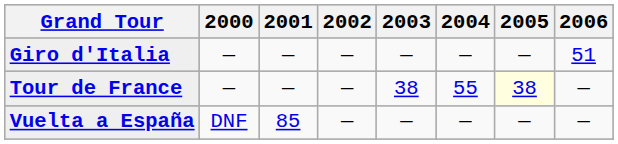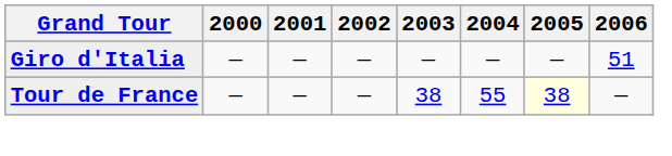 <table class="wikitable plainrowheaders">
 <tr>
 <th scope="col"><a href='#'>Grand Tour</a></th>
 <th scope="col">2000</th>
 <th scope="col">2001</th>
 <th scope="col">2002</th>
 <th scope="col">2003</th>
 <th scope="col">2004</th>
 <th scope="col">2005</th>
 <th scope="col">2006</th>
 </tr>
 <tr style="text-align:center;">
 <td style="text-align:left; background:#efefef;"> <strong><a href='#'>Giro d'Italia</a></strong></td>
 <td>—</td>
 <td>—</td>
 <td>—</td>
 <td>—</td>
 <td>—</td>
 <td>—</td>
 <td style="text-align:center;"><a href='#'>51</a></td>
 </tr>
 <tr style="text-align:center;">
 <td style="text-align:left; background:#efefef;"> <strong><a href='#'>Tour de France</a></strong></td>
 <td>—</td>
 <td>—</td>
 <td>—</td>
 <td style="text-align:center;"><a href='#'>38</a></td>
 <td style="text-align:center;"><a href='#'>55</a></td>
 <td style="background: lightyellow; text-align:center;"><a href='#'>38</a></td>
 <td>—</td>
 </tr>
-<tr style="text-align:center;">
-<td style="text-align:left; background:#efefef;"> <strong><a href='#'>Vuelta a España</a></strong></td>
-<td style="text-align:center;"><a href='#'>DNF</a></td>
-<td style="text-align:center;"><a href='#'>85</a></td>
-<td>—</td>
-<td>—</td>
-<td>—</td>
-<td>—</td>
-<td>—</td>
-</tr>
 </table>
